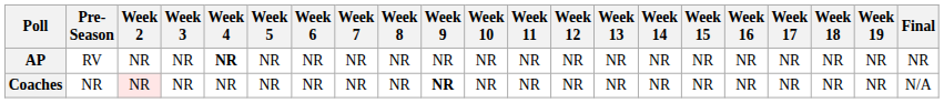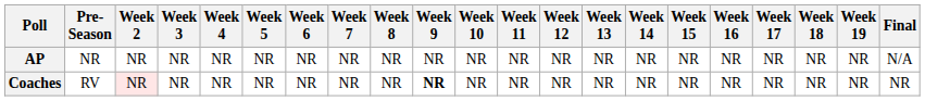 <table class="wikitable" style="white-space:nowrap;font-size:90%">
 <tr>
 <th>Poll</th>
 <th>Pre-<br>Season</th>
 <th>Week<br>2</th>
 <th>Week<br>3</th>
 <th>Week<br>4</th>
 <th>Week<br>5</th>
 <th>Week<br>6</th>
 <th>Week<br>7</th>
 <th>Week<br>8</th>
 <th>Week<br>9</th>
 <th>Week<br>10</th>
 <th>Week<br>11</th>
 <th>Week<br>12</th>
 <th>Week<br>13</th>
 <th>Week<br>14</th>
 <th>Week<br>15</th>
 <th>Week<br>16</th>
 <th>Week<br>17</th>
 <th>Week<br>18</th>
 <th>Week<br>19</th>
 <th>Final</th>
 </tr>
 <tr style="text-align:center;">
 <th>AP</th>
-<td style="background:#FFF;">RV</td>
-<td style="background:#FFF;">NR</td>
-<td style="background:#FFF;">NR</td>
-<td style="background:#FFF;"><strong>NR</strong></td>
 <td style="background:#FFF;">NR</td>
 <td style="background:#FFF;">NR</td>
 <td style="background:#FFF;">NR</td>
 <td style="background:#FFF;">NR</td>
 <td style="background:#FFF;">NR</td>
 <td style="background:#FFF;">NR</td>
 <td style="background:#FFF;">NR</td>
 <td style="background:#FFF;">NR</td>
 <td style="background:#FFF;">NR</td>
 <td style="background:#FFF;">NR</td>
 <td style="background:#FFF;">NR</td>
 <td style="background:#FFF;">NR</td>
 <td style="background:#FFF;">NR</td>
 <td style="background:#FFF;">NR</td>
 <td style="background:#FFF;">NR</td>
 <td style="background:#FFF;">NR</td>
+<td style="background:#FFF;">NR</td>
+<td style="background:#FFF;">NR</td>
+<td style="background:#FFF;">NR</td>
+<td style="background:#FFF;">N/A</td>
 </tr>
 <tr style="text-align:center;">
 <th>Coaches</th>
-<td style="background:#FFF;">NR</td>
+<td style="background:#FFF;">RV</td>
 <td style="background:#FFE6E6;">NR</td>
 <td style="background:#FFF;">NR</td>
 <td style="background:#FFF;">NR</td>
 <td style="background:#FFF;">NR</td>
 <td style="background:#FFF;">NR</td>
 <td style="background:#FFF;">NR</td>
 <td style="background:#FFF;">NR</td>
 <td style="background:#FFF;"><strong>NR</strong></td>
 <td style="background:#FFF;">NR</td>
 <td style="background:#FFF;">NR</td>
 <td style="background:#FFF;">NR</td>
 <td style="background:#FFF;">NR</td>
 <td style="background:#FFF;">NR</td>
 <td style="background:#FFF;">NR</td>
 <td style="background:#FFF;">NR</td>
 <td style="background:#FFF;">NR</td>
 <td style="background:#FFF;">NR</td>
 <td style="background:#FFF;">NR</td>
-<td style="background:#FFF;">N/A</td>
+<td style="background:#FFF;">NR</td>
 </tr>
 </table>
